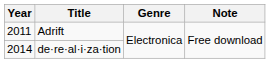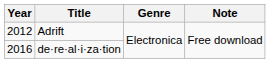 <table class="wikitable">
 <tr>
 <th>Year</th>
 <th>Title</th>
 <th>Genre</th>
 <th>Note</th>
 </tr>
 <tr>
-<td>2011</td>
+<td>2012</td>
 <td>Adrift</td>
 <td rowspan="2">Electronica</td>
 <td rowspan="2">Free download</td>
 </tr>
 <tr>
-<td>2014</td>
+<td>2016</td>
 <td>de·re·al·i·za·tion</td>
 </tr>
 </table>
